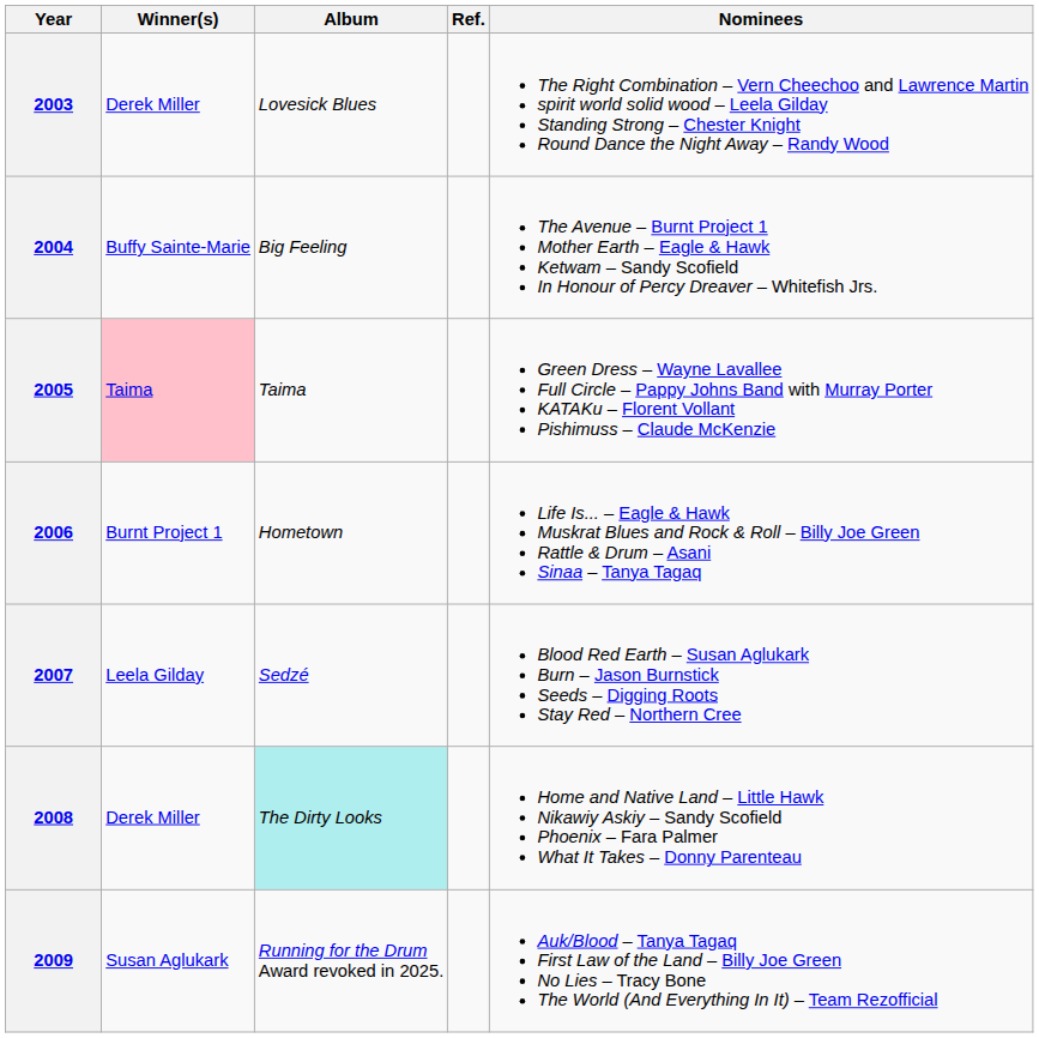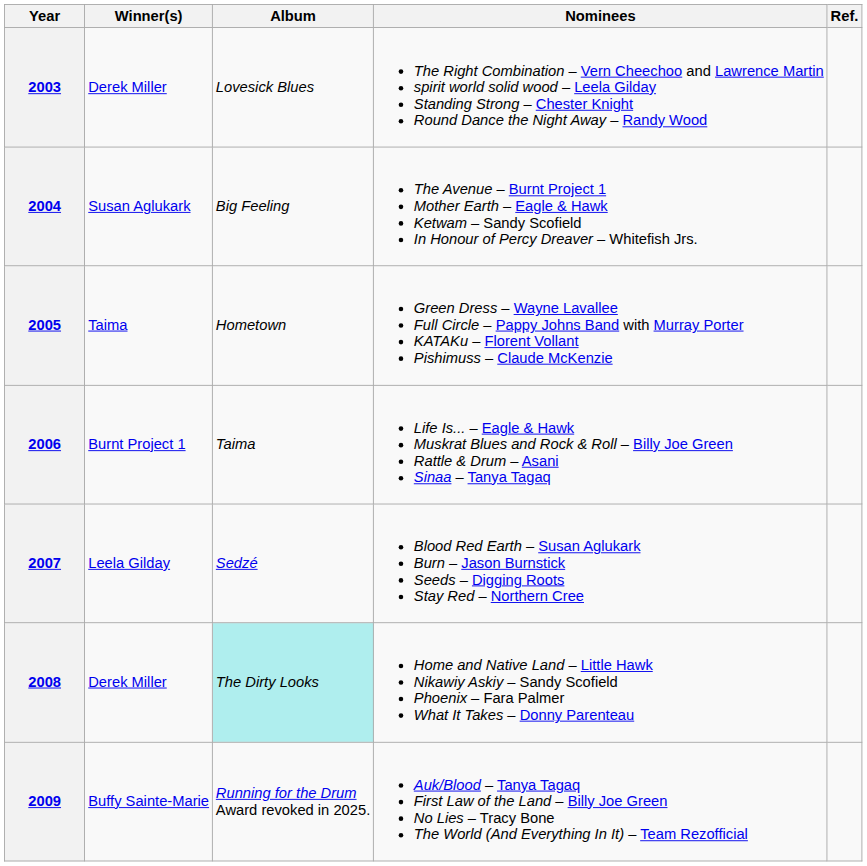 <table class="wikitable sortable">
 <tr>
 <th scope="col" style="width:5em;">Year</th>
 <th scope="col">Winner(s)</th>
 <th scope="col">Album</th>
+<th scope="col" class="unsortable">Nominees</th>
 <th scope="col" class="unsortable">Ref.</th>
-<th scope="col" class="unsortable">Nominees</th>
 </tr>
 <tr>
 <th scope="row"><a href='#'>2003</a></th>
 <td><a href='#'>Derek Miller</a></td>
 <td><em>Lovesick Blues</em></td>
+<td><br><ul><li><em>The Right Combination</em> – <a href='#'>Vern Cheechoo</a> and <a href='#'>Lawrence Martin</a></li><li><em>spirit world solid wood</em> – <a href='#'>Leela Gilday</a></li><li><em>Standing Strong</em> – <a href='#'>Chester Knight</a></li><li><em>Round Dance the Night Away</em> – <a href='#'>Randy Wood</a></li></ul></td>
 <td></td>
-<td><br><ul><li><em>The Right Combination</em> – <a href='#'>Vern Cheechoo</a> and <a href='#'>Lawrence Martin</a></li><li><em>spirit world solid wood</em> – <a href='#'>Leela Gilday</a></li><li><em>Standing Strong</em> – <a href='#'>Chester Knight</a></li><li><em>Round Dance the Night Away</em> – <a href='#'>Randy Wood</a></li></ul></td>
 </tr>
 <tr>
 <th scope="row"><a href='#'>2004</a></th>
-<td><a href='#'>Buffy Sainte-Marie</a></td>
+<td><a href='#'>Susan Aglukark</a></td>
 <td><em>Big Feeling</em></td>
+<td><br><ul><li><em>The Avenue</em> – <a href='#'>Burnt Project 1</a></li><li><em>Mother Earth</em> – <a href='#'>Eagle & Hawk</a></li><li><em>Ketwam</em> – Sandy Scofield</li><li><em>In Honour of Percy Dreaver</em> – Whitefish Jrs.</li></ul></td>
 <td></td>
-<td><br><ul><li><em>The Avenue</em> – <a href='#'>Burnt Project 1</a></li><li><em>Mother Earth</em> – <a href='#'>Eagle & Hawk</a></li><li><em>Ketwam</em> – Sandy Scofield</li><li><em>In Honour of Percy Dreaver</em> – Whitefish Jrs.</li></ul></td>
 </tr>
 <tr>
 <th scope="row"><a href='#'>2005</a></th>
-<td style="background: pink;"><a href='#'>Taima</a></td>
-<td><em>Taima</em></td>
+<td><a href='#'>Taima</a></td>
+<td><em>Hometown</em></td>
+<td><br><ul><li><em>Green Dress</em> – <a href='#'>Wayne Lavallee</a></li><li><em>Full Circle</em> – <a href='#'>Pappy Johns Band</a> with <a href='#'>Murray Porter</a></li><li><em>KATAKu</em> – <a href='#'>Florent Vollant</a></li><li><em>Pishimuss</em> – <a href='#'>Claude McKenzie</a></li></ul></td>
 <td></td>
-<td><br><ul><li><em>Green Dress</em> – <a href='#'>Wayne Lavallee</a></li><li><em>Full Circle</em> – <a href='#'>Pappy Johns Band</a> with <a href='#'>Murray Porter</a></li><li><em>KATAKu</em> – <a href='#'>Florent Vollant</a></li><li><em>Pishimuss</em> – <a href='#'>Claude McKenzie</a></li></ul></td>
 </tr>
 <tr>
 <th scope="row"><a href='#'>2006</a></th>
 <td><a href='#'>Burnt Project 1</a></td>
-<td><em>Hometown</em></td>
+<td><em>Taima</em></td>
+<td><br><ul><li><em>Life Is...</em> – <a href='#'>Eagle & Hawk</a></li><li><em>Muskrat Blues and Rock & Roll</em> – <a href='#'>Billy Joe Green</a></li><li><em>Rattle & Drum</em> – <a href='#'>Asani</a></li><li><em><a href='#'>Sinaa</a></em> – <a href='#'>Tanya Tagaq</a></li></ul></td>
 <td></td>
-<td><br><ul><li><em>Life Is...</em> – <a href='#'>Eagle & Hawk</a></li><li><em>Muskrat Blues and Rock & Roll</em> – <a href='#'>Billy Joe Green</a></li><li><em>Rattle & Drum</em> – <a href='#'>Asani</a></li><li><em><a href='#'>Sinaa</a></em> – <a href='#'>Tanya Tagaq</a></li></ul></td>
 </tr>
 <tr>
 <th scope="row"><a href='#'>2007</a></th>
 <td><a href='#'>Leela Gilday</a></td>
 <td><em><a href='#'>Sedzé</a></em></td>
+<td><br><ul><li><em>Blood Red Earth</em> – <a href='#'>Susan Aglukark</a></li><li><em>Burn</em> – <a href='#'>Jason Burnstick</a></li><li><em>Seeds</em> – <a href='#'>Digging Roots</a></li><li><em>Stay Red</em> – <a href='#'>Northern Cree</a></li></ul></td>
 <td></td>
-<td><br><ul><li><em>Blood Red Earth</em> – <a href='#'>Susan Aglukark</a></li><li><em>Burn</em> – <a href='#'>Jason Burnstick</a></li><li><em>Seeds</em> – <a href='#'>Digging Roots</a></li><li><em>Stay Red</em> – <a href='#'>Northern Cree</a></li></ul></td>
 </tr>
 <tr>
 <th scope="row"><a href='#'>2008</a></th>
 <td><a href='#'>Derek Miller</a></td>
 <td style="background: paleturquoise;"><em>The Dirty Looks</em></td>
+<td><br><ul><li><em>Home and Native Land</em> – <a href='#'>Little Hawk</a></li><li><em>Nikawiy Askiy</em> – Sandy Scofield</li><li><em>Phoenix</em> – Fara Palmer</li><li><em>What It Takes</em> – <a href='#'>Donny Parenteau</a></li></ul></td>
 <td></td>
-<td><br><ul><li><em>Home and Native Land</em> – <a href='#'>Little Hawk</a></li><li><em>Nikawiy Askiy</em> – Sandy Scofield</li><li><em>Phoenix</em> – Fara Palmer</li><li><em>What It Takes</em> – <a href='#'>Donny Parenteau</a></li></ul></td>
 </tr>
 <tr>
 <th scope="row"><a href='#'>2009</a></th>
-<td><a href='#'>Susan Aglukark</a></td>
+<td><a href='#'>Buffy Sainte-Marie</a></td>
 <td><em><a href='#'>Running for the Drum</a></em><br>Award revoked in 2025.</td>
+<td><br><ul><li><em><a href='#'>Auk/Blood</a></em> – <a href='#'>Tanya Tagaq</a></li><li><em>First Law of the Land</em> – <a href='#'>Billy Joe Green</a></li><li><em>No Lies</em> – Tracy Bone</li><li><em>The World (And Everything In It)</em> – <a href='#'>Team Rezofficial</a></li></ul></td>
 <td></td>
-<td><br><ul><li><em><a href='#'>Auk/Blood</a></em> – <a href='#'>Tanya Tagaq</a></li><li><em>First Law of the Land</em> – <a href='#'>Billy Joe Green</a></li><li><em>No Lies</em> – Tracy Bone</li><li><em>The World (And Everything In It)</em> – <a href='#'>Team Rezofficial</a></li></ul></td>
 </tr>
 </table>
